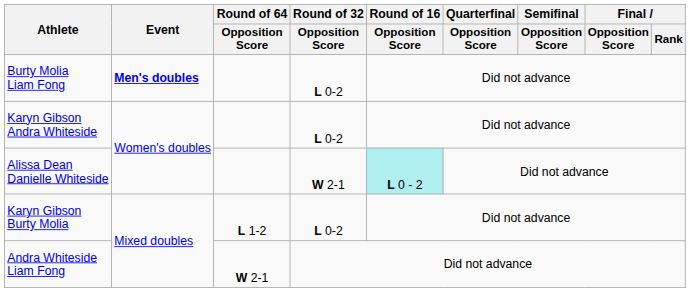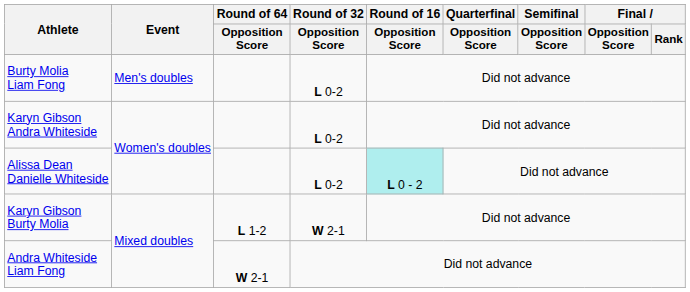 <table class=wikitable style="font-size:90%">
 <tr>
 <th rowspan=2>Athlete</th>
 <th rowspan=2>Event</th>
 <th>Round of 64</th>
 <th>Round of 32</th>
 <th>Round of 16</th>
 <th>Quarterfinal</th>
 <th>Semifinal</th>
 <th colspan=2>Final / </th>
 </tr>
 <tr style="font-size:95%">
 <th>Opposition<br>Score</th>
 <th>Opposition<br>Score</th>
 <th>Opposition<br>Score</th>
 <th>Opposition<br>Score</th>
 <th>Opposition<br>Score</th>
 <th>Opposition<br>Score</th>
 <th>Rank</th>
 </tr>
 <tr align=center>
 <td align=left><a href='#'>Burty Molia</a><br><a href='#'>Liam Fong</a></td>
-<td align=left><strong><a href='#'>Men's doubles</a></strong></td>
+<td align=left><a href='#'>Men's doubles</a></td>
 <td></td>
 <td><br><br> <strong>L</strong> 0-2</td>
 <td Colspan=5>Did not advance</td>
 </tr>
 <tr align=center>
 <td align=left><a href='#'>Karyn Gibson</a><br><a href='#'>Andra Whiteside</a></td>
 <td align=left rowspan=2><a href='#'>Women's doubles</a></td>
 <td></td>
 <td><br><br> <strong>L</strong> 0-2</td>
 <td Colspan=5>Did not advance</td>
 </tr>
 <tr align=center>
 <td align=left><a href='#'>Alissa Dean</a><br><a href='#'>Danielle Whiteside</a></td>
 <td></td>
-<td><br><br> <strong>W</strong> 2-1</td>
+<td><br><br> <strong>L</strong> 0-2</td>
 <td style="background: paleturquoise;"><br><br><strong>L</strong> 0 - 2</td>
 <td colspan=4>Did not advance</td>
 </tr>
 <tr align=center>
 <td align=left><a href='#'>Karyn Gibson</a><br><a href='#'>Burty Molia</a></td>
 <td align=left rowspan=2><a href='#'>Mixed doubles</a></td>
 <td><br><br> <strong>L</strong> 1-2</td>
-<td><br><br> <strong>L</strong> 0-2</td>
+<td><br><br> <strong>W</strong> 2-1</td>
 <td Colspan=5>Did not advance</td>
 </tr>
 <tr align=center>
 <td align=left><a href='#'>Andra Whiteside</a><br><a href='#'>Liam Fong</a></td>
 <td><br><br> <strong>W</strong> 2-1</td>
 <td Colspan=6>Did not advance</td>
 </tr>
 </table>
